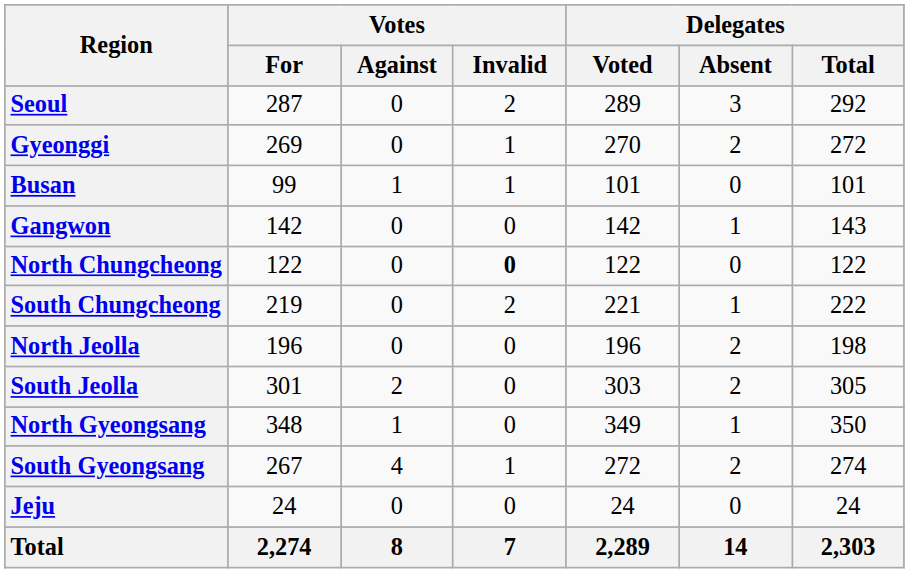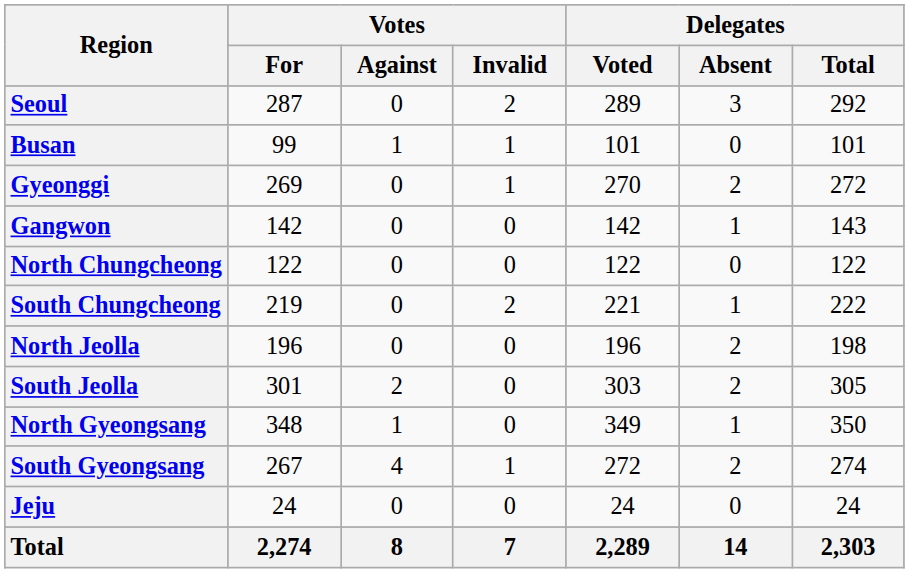 <table class="wikitable" style="text-align:center; font-size: 0.9em;">
 <tr>
 <th rowspan="2">Region</th>
 <th colspan="3">Votes</th>
 <th colspan="3">Delegates</th>
 </tr>
 <tr>
 <th style="width:60px;">For</th>
 <th style="width:60px;">Against</th>
 <th style="width:60px;">Invalid</th>
 <th style="width:60px;">Voted</th>
 <th style="width:60px;">Absent</th>
 <th style="width:60px;">Total</th>
 </tr>
 <tr>
 <th style="text-align: left;"><a href='#'>Seoul</a></th>
 <td>287</td>
 <td>0</td>
 <td>2</td>
 <td>289</td>
 <td>3</td>
 <td>292</td>
 </tr>
 <tr>
+<th style="text-align: left;"><a href='#'>Busan</a></th>
+<td>99</td>
+<td>1</td>
+<td>1</td>
+<td>101</td>
+<td>0</td>
+<td>101</td>
+</tr>
+<tr>
 <th style="text-align: left;"><a href='#'>Gyeonggi</a></th>
 <td>269</td>
 <td>0</td>
 <td>1</td>
 <td>270</td>
 <td>2</td>
 <td>272</td>
-</tr>
-<tr>
-<th style="text-align: left;"><a href='#'>Busan</a></th>
-<td>99</td>
-<td>1</td>
-<td>1</td>
-<td>101</td>
-<td>0</td>
-<td>101</td>
 </tr>
 <tr>
 <th style="text-align: left;"><a href='#'>Gangwon</a></th>
 <td>142</td>
 <td>0</td>
 <td>0</td>
 <td>142</td>
 <td>1</td>
 <td>143</td>
 </tr>
 <tr>
 <th style="text-align: left;"><a href='#'>North Chungcheong</a></th>
 <td>122</td>
 <td>0</td>
-<td><strong>0</strong></td>
+<td>0</td>
 <td>122</td>
 <td>0</td>
 <td>122</td>
 </tr>
 <tr>
 <th style="text-align: left;"><a href='#'>South Chungcheong</a></th>
 <td>219</td>
 <td>0</td>
 <td>2</td>
 <td>221</td>
 <td>1</td>
 <td>222</td>
 </tr>
 <tr>
 <th style="text-align: left;"><a href='#'>North Jeolla</a></th>
 <td>196</td>
 <td>0</td>
 <td>0</td>
 <td>196</td>
 <td>2</td>
 <td>198</td>
 </tr>
 <tr>
 <th style="text-align: left;"><a href='#'>South Jeolla</a></th>
 <td>301</td>
 <td>2</td>
 <td>0</td>
 <td>303</td>
 <td>2</td>
 <td>305</td>
 </tr>
 <tr>
 <th style="text-align: left;"><a href='#'>North Gyeongsang</a></th>
 <td>348</td>
 <td>1</td>
 <td>0</td>
 <td>349</td>
 <td>1</td>
 <td>350</td>
 </tr>
 <tr>
 <th style="text-align: left;"><a href='#'>South Gyeongsang</a></th>
 <td>267</td>
 <td>4</td>
 <td>1</td>
 <td>272</td>
 <td>2</td>
 <td>274</td>
 </tr>
 <tr>
 <th style="text-align: left;"><a href='#'>Jeju</a></th>
 <td>24</td>
 <td>0</td>
 <td>0</td>
 <td>24</td>
 <td>0</td>
 <td>24</td>
 </tr>
 <tr class="sortbottom">
 <th style="text-align: left;">Total</th>
 <th>2,274</th>
 <th>8</th>
 <th>7</th>
 <th>2,289</th>
 <th>14</th>
 <th>2,303</th>
 </tr>
 </table>
